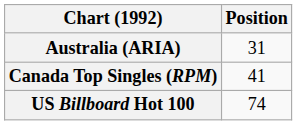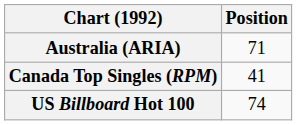 <table class="wikitable sortable plainrowheaders" style="text-align:center">
 <tr>
 <th>Chart (1992)</th>
 <th>Position</th>
 </tr>
 <tr>
 <th scope="row">Australia (ARIA)</th>
-<td>31</td>
+<td>71</td>
 </tr>
 <tr>
 <th scope="row">Canada Top Singles (<em>RPM</em>)</th>
 <td>41</td>
 </tr>
 <tr>
 <th scope="row">US <em>Billboard</em> Hot 100</th>
 <td>74</td>
 </tr>
 </table>
